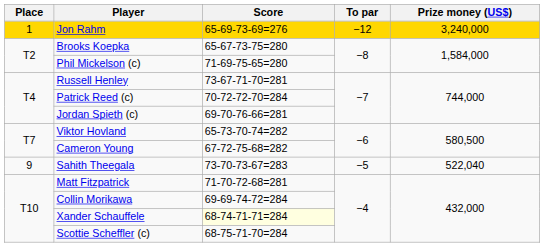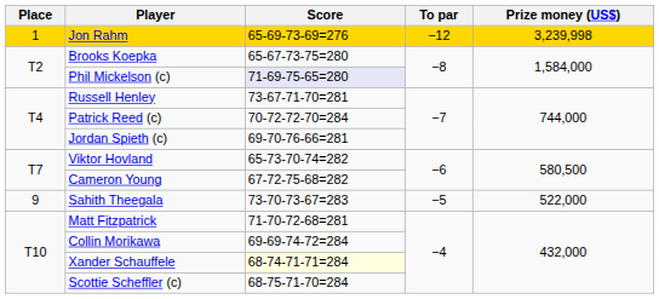 <table class="wikitable" style="width:50em;margin-bottom:0;">
 <tr>
 <th>Place</th>
 <th>Player</th>
 <th>Score</th>
 <th>To par</th>
 <th>Prize money (<a href='#'>US$</a>)</th>
 </tr>
 <tr style="background:gold">
 <td align=center>1</td>
 <td> <a href='#'>Jon Rahm</a></td>
 <td>65-69-73-69=276</td>
 <td align=center>−12</td>
-<td align=center>3,240,000</td>
+<td align=center>3,239,998</td>
 </tr>
 <tr>
 <td rowspan=2 align=center>T2</td>
 <td> <a href='#'>Brooks Koepka</a></td>
 <td>65-67-73-75=280</td>
 <td rowspan=2 align=center>−8</td>
 <td rowspan=2 align=center>1,584,000</td>
 </tr>
 <tr>
 <td> <a href='#'>Phil Mickelson</a> (c)</td>
-<td>71-69-75-65=280</td>
+<td style="background: lavender;">71-69-75-65=280</td>
 </tr>
 <tr>
 <td rowspan=3 align=center>T4</td>
 <td> <a href='#'>Russell Henley</a></td>
 <td>73-67-71-70=281</td>
 <td rowspan=3 align=center>−7</td>
 <td rowspan=3 align=center>744,000</td>
 </tr>
 <tr>
 <td> <a href='#'>Patrick Reed</a> (c)</td>
 <td>70-72-72-70=284</td>
 </tr>
 <tr>
 <td> <a href='#'>Jordan Spieth</a> (c)</td>
 <td>69-70-76-66=281</td>
 </tr>
 <tr>
 <td rowspan=2 align=center>T7</td>
 <td> <a href='#'>Viktor Hovland</a></td>
 <td>65-73-70-74=282</td>
 <td rowspan=2 align=center>−6</td>
 <td rowspan=2 align=center>580,500</td>
 </tr>
 <tr>
 <td> <a href='#'>Cameron Young</a></td>
 <td>67-72-75-68=282</td>
 </tr>
 <tr>
 <td align=center>9</td>
 <td> <a href='#'>Sahith Theegala</a></td>
 <td>73-70-73-67=283</td>
 <td align=center>−5</td>
-<td align=center>522,040</td>
+<td align=center>522,000</td>
 </tr>
 <tr>
 <td rowspan=4 align=center>T10</td>
 <td> <a href='#'>Matt Fitzpatrick</a></td>
 <td>71-70-72-68=281</td>
 <td rowspan=4 align=center>−4</td>
 <td rowspan=4 align=center>432,000</td>
 </tr>
 <tr>
 <td> <a href='#'>Collin Morikawa</a></td>
 <td>69-69-74-72=284</td>
 </tr>
 <tr>
 <td> <a href='#'>Xander Schauffele</a></td>
 <td style="background: lightyellow;">68-74-71-71=284</td>
 </tr>
 <tr>
 <td> <a href='#'>Scottie Scheffler</a> (c)</td>
 <td>68-75-71-70=284</td>
 </tr>
 </table>
